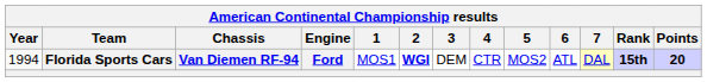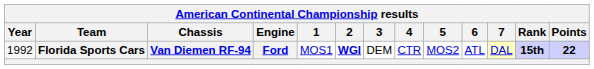 <table class="wikitable" style="text-align:center; font-size:90%">
 <tr>
 <th colspan=45><a href='#'>American Continental Championship</a> results</th>
 </tr>
 <tr>
 <th>Year</th>
 <th>Team</th>
 <th>Chassis</th>
 <th>Engine</th>
 <th>1</th>
 <th>2</th>
 <th>3</th>
 <th>4</th>
 <th>5</th>
 <th>6</th>
 <th>7</th>
 <th>Rank</th>
 <th>Points</th>
 </tr>
 <tr>
-<td>1994</td>
+<td>1992</td>
 <th>Florida Sports Cars</th>
 <th><a href='#'>Van Diemen RF-94</a></th>
 <th><a href='#'>Ford</a></th>
 <td style="background:#FFFFFF;"><a href='#'>MOS1</a></td>
 <td style="background:#FFFFFF;"><strong><a href='#'>WGI</a></strong></td>
 <td style="background:#FFFFFF;">DEM</td>
 <td style="background:#FFFFFF;"><a href='#'>CTR</a></td>
 <td style="background:#FFFFFF;"><a href='#'>MOS2</a></td>
 <td style="background:#FFFFFF;"><a href='#'>ATL</a></td>
 <td style="background:#FFFFBF;"><a href='#'>DAL</a><br></td>
 <td style="background:#CFCFFF;"><strong>15th</strong></td>
-<td style="background:#CFCFFF;"><strong>20</strong></td>
+<td style="background:#CFCFFF;"><strong>22</strong></td>
 </tr>
 <tr>
 <th colspan="13"></th>
 </tr>
 </table>
